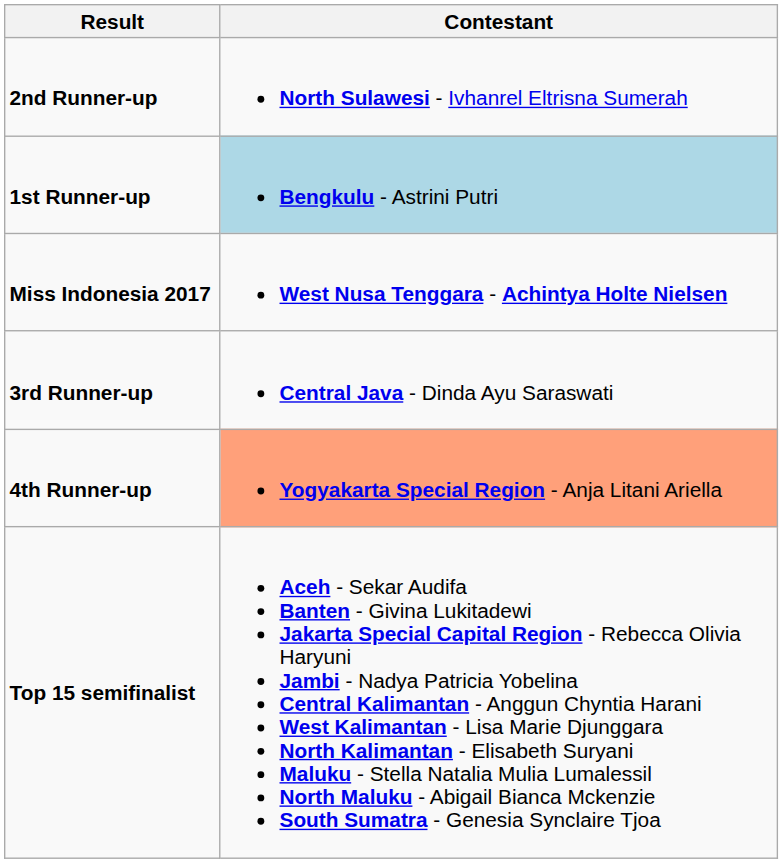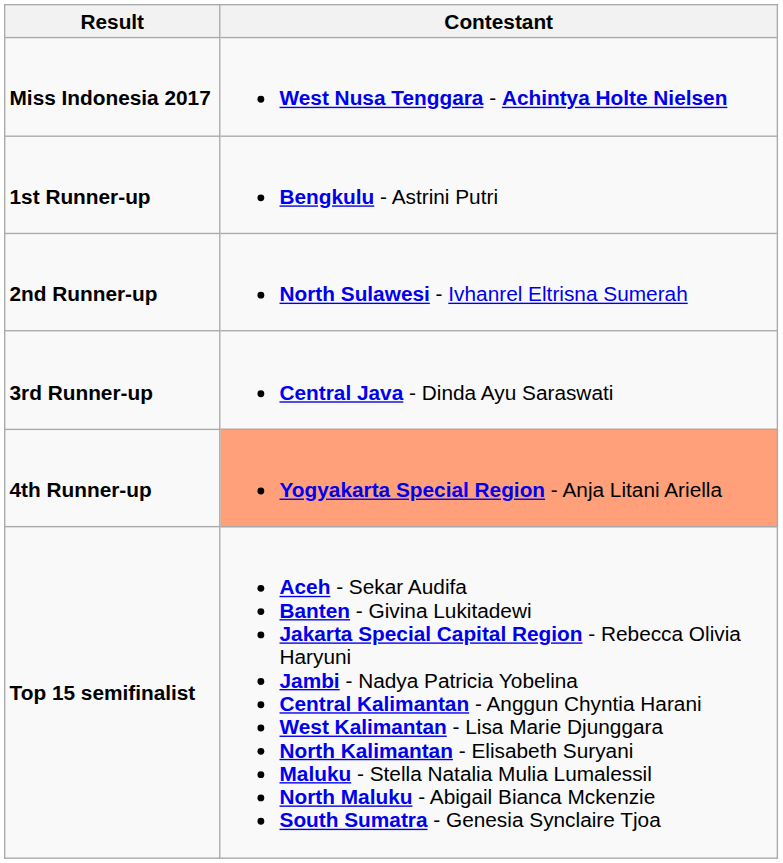 <table class="wikitable" style="font-size: 95%;">
 <tr>
 <th width="150">Result</th>
 <th width="400">Contestant</th>
 </tr>
 <tr>
-<td><br><strong>2nd Runner-up</strong></td>
-<td><br><ul><li> <strong><a href='#'>North Sulawesi</a></strong> - <a href='#'>Ivhanrel Eltrisna Sumerah</a></li></ul></td>
+<td><br><strong>Miss Indonesia 2017</strong></td>
+<td><br><ul><li> <strong><a href='#'>West Nusa Tenggara</a></strong> - <strong><a href='#'>Achintya Holte Nielsen</a></strong></li></ul></td>
 </tr>
 <tr>
 <td><br><strong>1st Runner-up</strong></td>
-<td style="background: lightblue;"><br><ul><li> <strong><a href='#'>Bengkulu</a></strong> - Astrini Putri</li></ul></td>
+<td><br><ul><li> <strong><a href='#'>Bengkulu</a></strong> - Astrini Putri</li></ul></td>
 </tr>
 <tr>
-<td><br><strong>Miss Indonesia 2017</strong></td>
-<td><br><ul><li> <strong><a href='#'>West Nusa Tenggara</a></strong> - <strong><a href='#'>Achintya Holte Nielsen</a></strong></li></ul></td>
+<td><br><strong>2nd Runner-up</strong></td>
+<td><br><ul><li> <strong><a href='#'>North Sulawesi</a></strong> - <a href='#'>Ivhanrel Eltrisna Sumerah</a></li></ul></td>
 </tr>
 <tr>
 <td><br><strong>3rd Runner-up</strong></td>
 <td><br><ul><li> <strong><a href='#'>Central Java</a></strong> - Dinda Ayu Saraswati</li></ul></td>
 </tr>
 <tr>
 <td><br><strong>4th Runner-up</strong></td>
 <td style="background: lightsalmon;"><br><ul><li> <strong><a href='#'>Yogyakarta Special Region</a></strong> - Anja Litani Ariella</li></ul></td>
 </tr>
 <tr>
 <td><strong>Top 15 semifinalist</strong></td>
 <td><br><ul><li> <strong><a href='#'>Aceh</a></strong> - Sekar Audifa</li><li> <strong><a href='#'>Banten</a></strong> - Givina Lukitadewi</li><li> <strong><a href='#'>Jakarta Special Capital Region</a></strong> - Rebecca Olivia Haryuni</li><li> <strong><a href='#'>Jambi</a></strong> - Nadya Patricia Yobelina</li><li>  <strong><a href='#'>Central Kalimantan</a></strong> - Anggun Chyntia Harani</li><li>  <strong><a href='#'>West Kalimantan</a></strong> - Lisa Marie Djunggara</li><li> <strong><a href='#'>North Kalimantan</a></strong> - Elisabeth Suryani</li><li> <strong><a href='#'>Maluku</a></strong> - Stella Natalia Mulia Lumalessil</li><li> <strong><a href='#'>North Maluku</a></strong> - Abigail Bianca Mckenzie</li><li> <strong><a href='#'>South Sumatra</a></strong> - Genesia Synclaire Tjoa</li></ul></td>
 </tr>
 </table>
